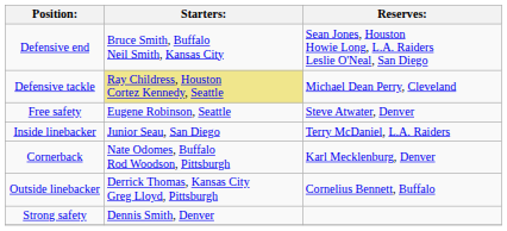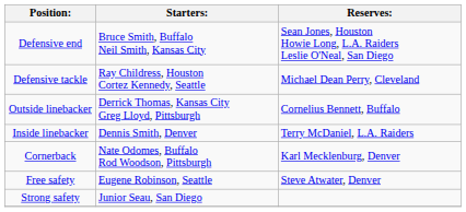 <table class="wikitable" width=75%>
 <tr>
 <th width=20%>Position:</th>
 <th width=40%>Starters:</th>
 <th width=40%>Reserves:</th>
 </tr>
 <tr>
 <td align=center><a href='#'>Defensive end</a></td>
 <td> <a href='#'>Bruce Smith</a>, <a href='#'>Buffalo</a><br> <a href='#'>Neil Smith</a>, <a href='#'>Kansas City</a></td>
 <td> <a href='#'>Sean Jones</a>, <a href='#'>Houston</a><br> <a href='#'>Howie Long</a>, <a href='#'>L.A. Raiders</a><br> <a href='#'>Leslie O'Neal</a>, <a href='#'>San Diego</a></td>
 </tr>
 <tr>
 <td align=center><a href='#'>Defensive tackle</a></td>
-<td style="background: khaki;"> <a href='#'>Ray Childress</a>, <a href='#'>Houston</a><br> <a href='#'>Cortez Kennedy</a>, <a href='#'>Seattle</a></td>
+<td> <a href='#'>Ray Childress</a>, <a href='#'>Houston</a><br> <a href='#'>Cortez Kennedy</a>, <a href='#'>Seattle</a></td>
 <td> <a href='#'>Michael Dean Perry</a>, <a href='#'>Cleveland</a></td>
 </tr>
 <tr>
-<td align=center><a href='#'>Free safety</a></td>
-<td> <a href='#'>Eugene Robinson</a>, <a href='#'>Seattle</a></td>
-<td> <a href='#'>Steve Atwater</a>, <a href='#'>Denver</a></td>
+<td align=center><a href='#'>Outside linebacker</a></td>
+<td> <a href='#'>Derrick Thomas</a>, <a href='#'>Kansas City</a><br> <a href='#'>Greg Lloyd</a>, <a href='#'>Pittsburgh</a></td>
+<td> <a href='#'>Cornelius Bennett</a>, <a href='#'>Buffalo</a><br></td>
 </tr>
 <tr>
 <td align=center><a href='#'>Inside linebacker</a></td>
-<td> <a href='#'>Junior Seau</a>, <a href='#'>San Diego</a></td>
+<td> <a href='#'>Dennis Smith</a>, <a href='#'>Denver</a></td>
 <td> <a href='#'>Terry McDaniel</a>, <a href='#'>L.A. Raiders</a></td>
 </tr>
 <tr>
 <td align=center><a href='#'>Cornerback</a></td>
 <td> <a href='#'>Nate Odomes</a>, <a href='#'>Buffalo</a><br> <a href='#'>Rod Woodson</a>, <a href='#'>Pittsburgh</a></td>
 <td> <a href='#'>Karl Mecklenburg</a>, <a href='#'>Denver</a></td>
 </tr>
 <tr>
-<td align=center><a href='#'>Outside linebacker</a></td>
-<td> <a href='#'>Derrick Thomas</a>, <a href='#'>Kansas City</a><br> <a href='#'>Greg Lloyd</a>, <a href='#'>Pittsburgh</a></td>
-<td> <a href='#'>Cornelius Bennett</a>, <a href='#'>Buffalo</a><br></td>
+<td align=center><a href='#'>Free safety</a></td>
+<td> <a href='#'>Eugene Robinson</a>, <a href='#'>Seattle</a></td>
+<td> <a href='#'>Steve Atwater</a>, <a href='#'>Denver</a></td>
 </tr>
 <tr>
 <td align=center><a href='#'>Strong safety</a></td>
-<td> <a href='#'>Dennis Smith</a>, <a href='#'>Denver</a></td>
+<td> <a href='#'>Junior Seau</a>, <a href='#'>San Diego</a></td>
 <td></td>
 </tr>
 <tr>
 </tr>
 </table>
